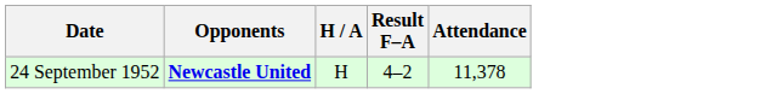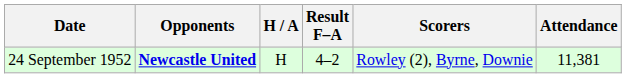 <table class="wikitable" style="text-align:center">
 <tr>
 <th>Date</th>
 <th>Opponents</th>
 <th>H / A</th>
 <th>Result<br>F–A</th>
+<th>Scorers</th>
 <th>Attendance</th>
 </tr>
 <tr bgcolor="#ddffdd">
 <td>24 September 1952</td>
 <td><strong><a href='#'>Newcastle United</a></strong></td>
 <td>H</td>
 <td>4–2</td>
-<td>11,378</td>
+<td><a href='#'>Rowley</a> (2), <a href='#'>Byrne</a>, <a href='#'>Downie</a></td>
+<td>11,381</td>
 </tr>
 </table>
